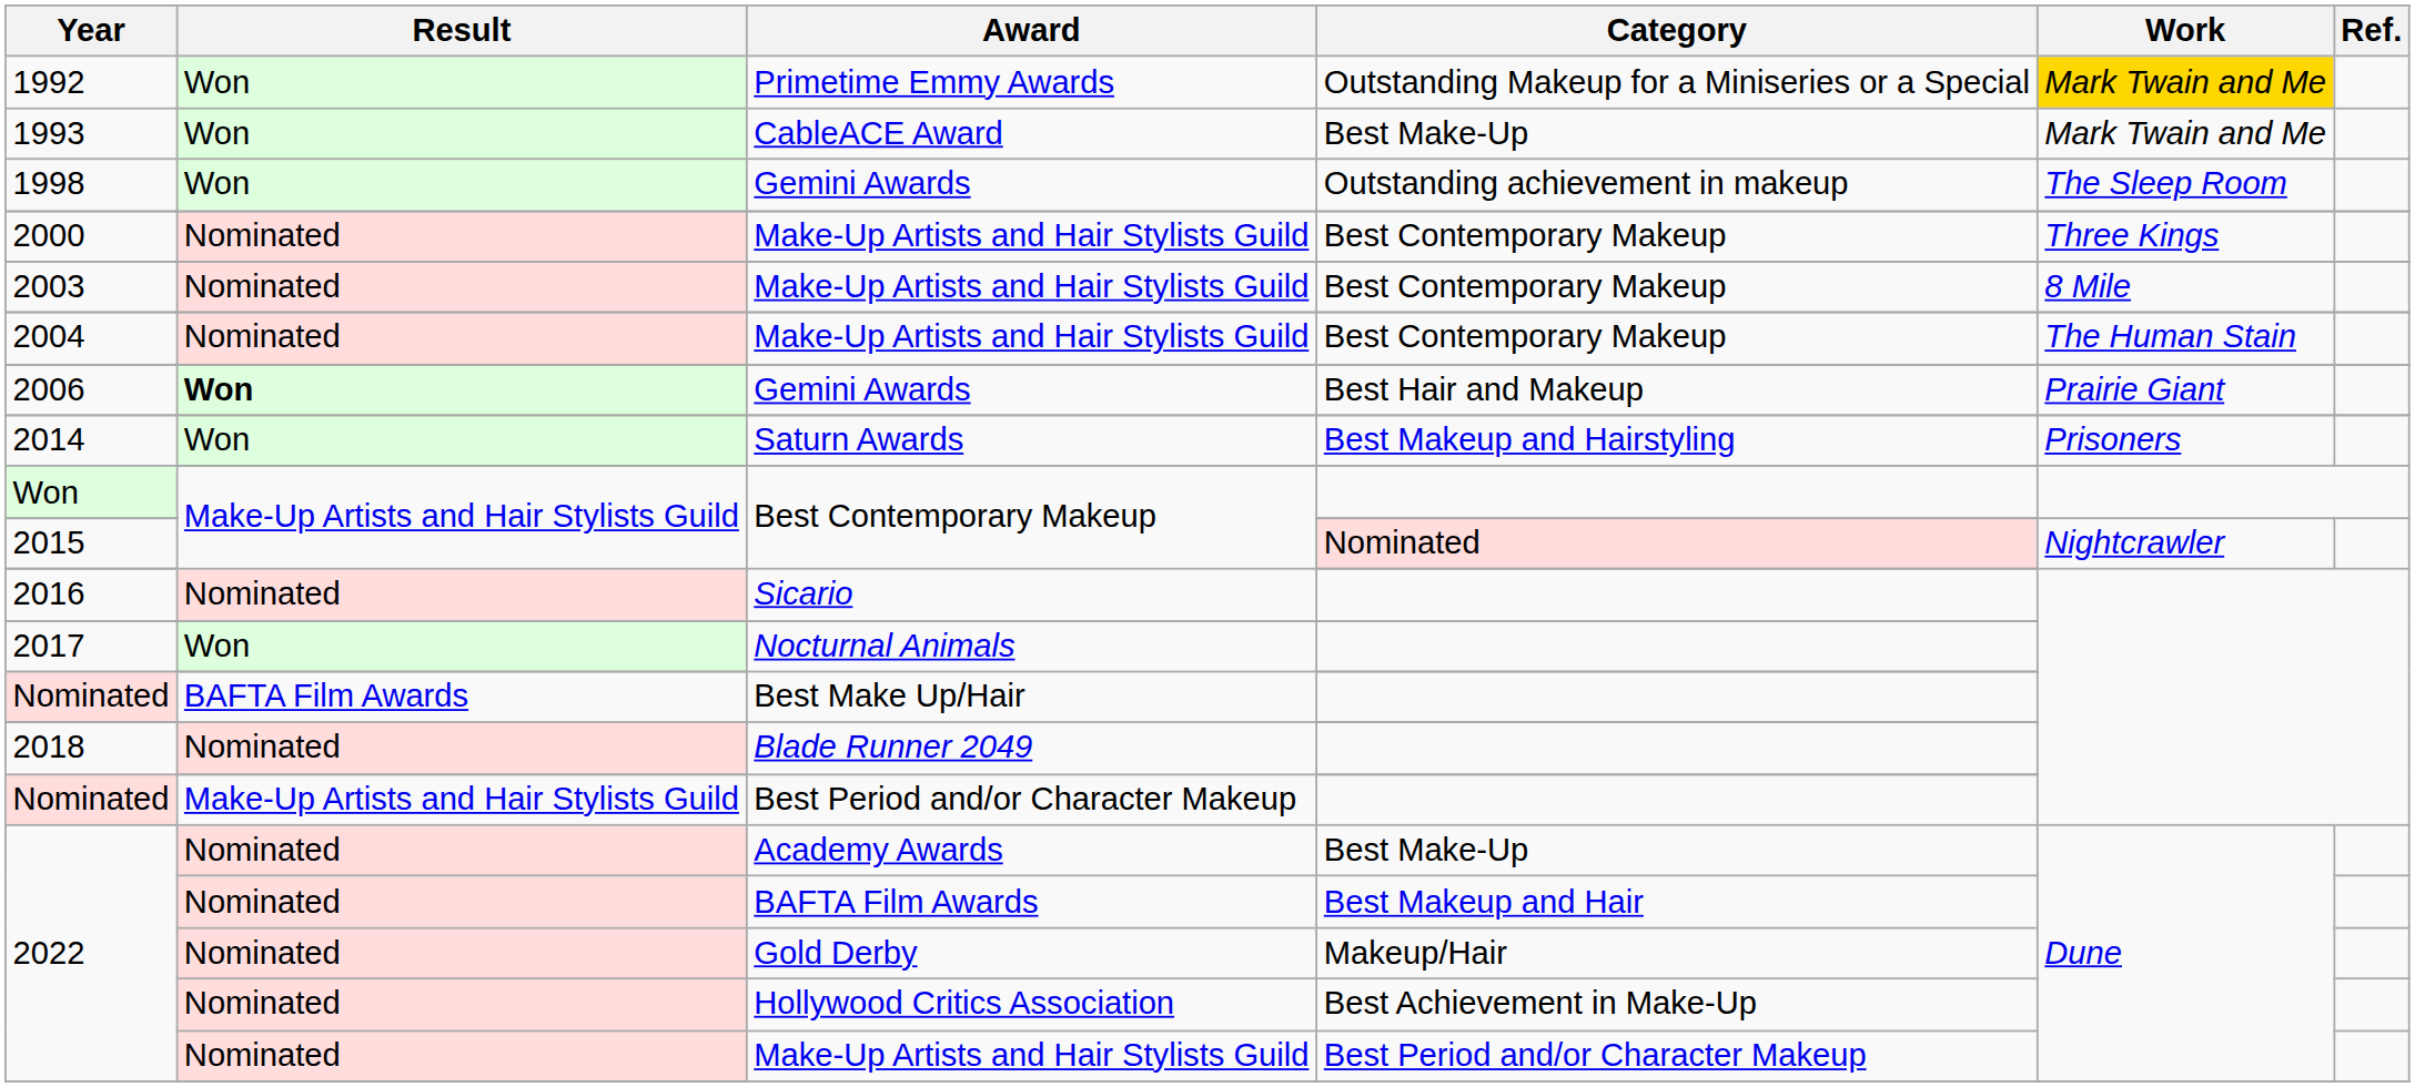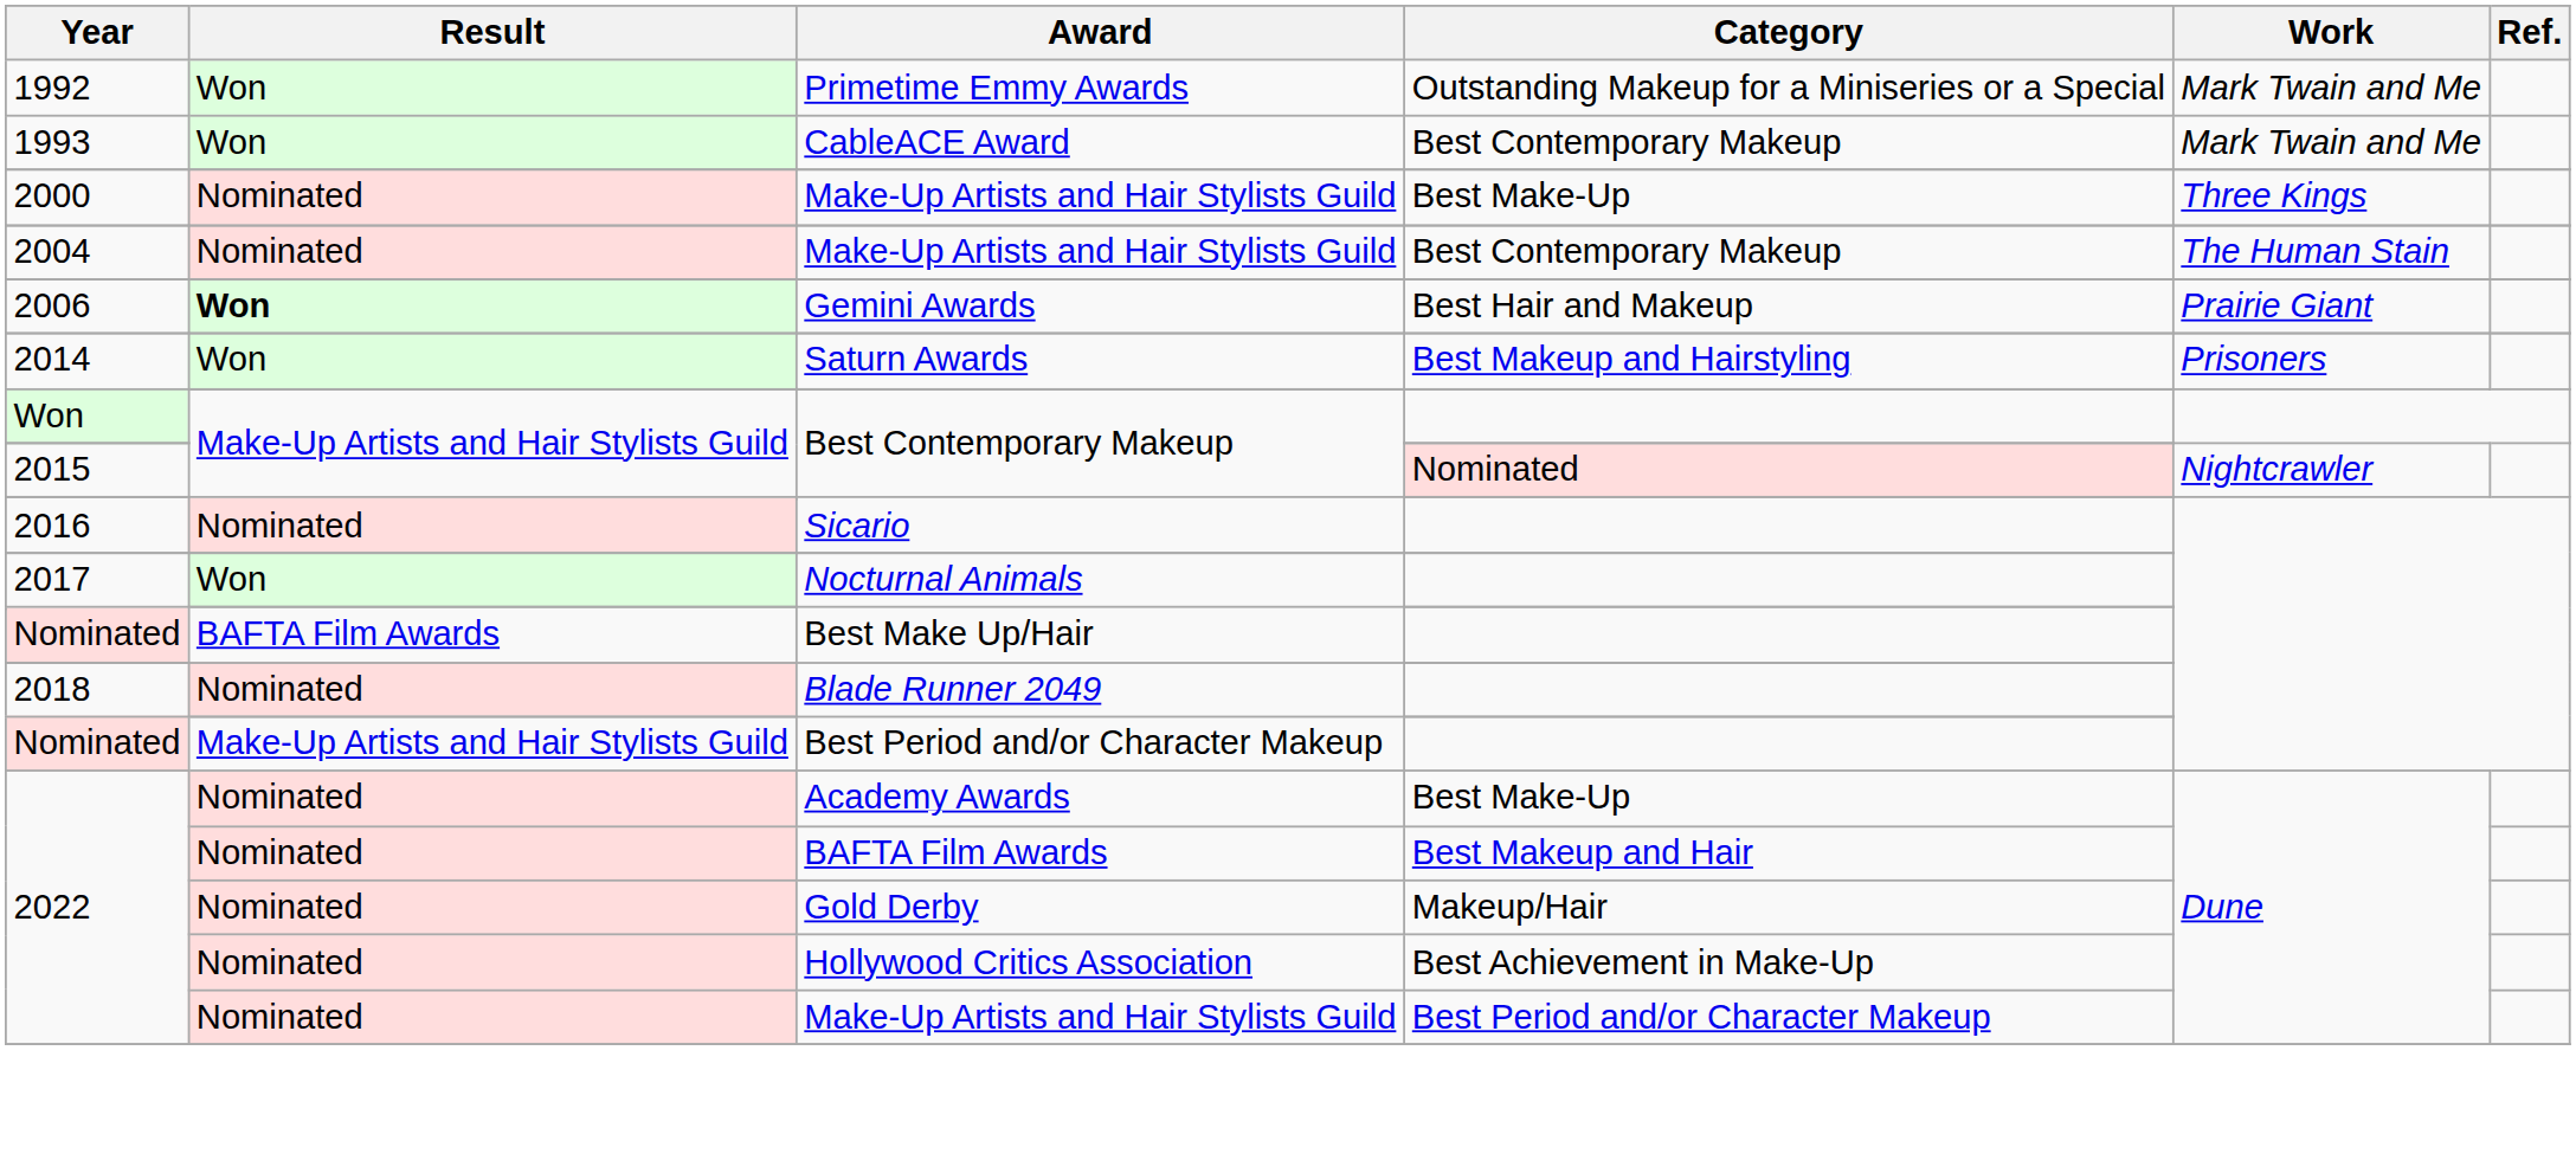 <table class="wikitable">
 <tr>
 <th>Year</th>
 <th>Result</th>
 <th>Award</th>
 <th>Category</th>
 <th>Work</th>
 <th>Ref.</th>
 </tr>
 <tr>
 <td>1992</td>
 <td style="background: #ddffdd">Won</td>
 <td><a href='#'>Primetime Emmy Awards</a></td>
 <td>Outstanding Makeup for a Miniseries or a Special</td>
-<td style="background: gold;"><em>Mark Twain and Me</em></td>
+<td><em>Mark Twain and Me</em></td>
 <td></td>
 </tr>
 <tr>
 <td rowspan="1">1993</td>
 <td style="background: #ddffdd">Won</td>
 <td><a href='#'>CableACE Award</a></td>
-<td>Best Make-Up</td>
+<td>Best Contemporary Makeup</td>
 <td><em>Mark Twain and Me</em></td>
-<td></td>
-</tr>
-<tr>
-<td rowspan="1">1998</td>
-<td style="background: #ddffdd">Won</td>
-<td><a href='#'>Gemini Awards</a></td>
-<td>Outstanding achievement in makeup</td>
-<td><em><a href='#'>The Sleep Room</a></em></td>
 <td></td>
 </tr>
 <tr>
 </tr>
 <tr>
 <td rowspan="1">2000</td>
 <td style="background: #ffdddd">Nominated</td>
 <td><a href='#'>Make-Up Artists and Hair Stylists Guild</a></td>
-<td>Best Contemporary Makeup</td>
+<td>Best Make-Up</td>
 <td><em><a href='#'>Three Kings</a></em></td>
 <td></td>
 </tr>
 <tr>
-</tr>
-<tr>
-<td rowspan="1">2003</td>
-<td style="background: #ffdddd">Nominated</td>
-<td><a href='#'>Make-Up Artists and Hair Stylists Guild</a></td>
-<td>Best Contemporary Makeup</td>
-<td><em><a href='#'>8 Mile</a></em></td>
-<td></td>
 </tr>
 <tr>
 </tr>
 <tr>
 <td rowspan="1">2004</td>
 <td style="background: #ffdddd">Nominated</td>
 <td><a href='#'>Make-Up Artists and Hair Stylists Guild</a></td>
 <td>Best Contemporary Makeup</td>
 <td><em><a href='#'>The Human Stain</a></em></td>
 <td></td>
 </tr>
 <tr>
 </tr>
 <tr>
 <td rowspan="1">2006</td>
 <td style="background: #ddffdd"><strong>Won</strong></td>
 <td><a href='#'>Gemini Awards</a></td>
 <td>Best Hair and Makeup</td>
 <td><em><a href='#'>Prairie Giant</a></em></td>
 <td></td>
 </tr>
 <tr>
 </tr>
 <tr>
 <td rowspan="2">2014</td>
 <td style="background: #ddffdd">Won</td>
 <td><a href='#'>Saturn Awards</a></td>
 <td><a href='#'>Best Makeup and Hairstyling</a></td>
 <td rowspan="2"><em><a href='#'>Prisoners</a></em></td>
 <td></td>
 </tr>
 <tr>
 </tr>
 <tr>
 <td style="background: #ddffdd">Won</td>
 <td rowspan="4"><a href='#'>Make-Up Artists and Hair Stylists Guild</a></td>
 <td rowspan="4">Best Contemporary Makeup</td>
 <td></td>
 </tr>
 <tr>
 </tr>
 <tr>
 <td rowspan="1">2015</td>
 <td style="background: #ffdddd">Nominated</td>
 <td><em><a href='#'>Nightcrawler</a></em></td>
 <td></td>
 </tr>
 <tr>
 </tr>
 <tr>
 <td rowspan="1">2016</td>
 <td style="background: #ffdddd">Nominated</td>
 <td><em><a href='#'>Sicario</a></em></td>
 <td></td>
 </tr>
 <tr>
 </tr>
 <tr>
 <td rowspan="2">2017</td>
 <td style="background: #ddffdd">Won</td>
 <td rowspan="2"><em><a href='#'>Nocturnal Animals</a></em></td>
 <td></td>
 </tr>
 <tr>
 </tr>
 <tr>
 <td style="background: #ffdddd">Nominated</td>
 <td rowspan="2"><a href='#'>BAFTA Film Awards</a></td>
 <td rowspan="2">Best Make Up/Hair</td>
 <td></td>
 </tr>
 <tr>
 </tr>
 <tr>
 <td rowspan="2">2018</td>
 <td style="background: #ffdddd">Nominated</td>
 <td rowspan="2"><em><a href='#'>Blade Runner 2049</a></em></td>
 <td></td>
 </tr>
 <tr>
 </tr>
 <tr>
 <td style="background: #ffdddd">Nominated</td>
 <td><a href='#'>Make-Up Artists and Hair Stylists Guild</a></td>
 <td>Best Period and/or Character Makeup</td>
 <td></td>
 </tr>
 <tr>
 <td rowspan="5">2022</td>
 <td style="background: #ffdddd">Nominated</td>
 <td><a href='#'>Academy Awards</a></td>
 <td>Best Make-Up</td>
 <td rowspan="5"><em><a href='#'>Dune</a></em></td>
 <td></td>
 </tr>
 <tr>
 <td style="background: #ffdddd">Nominated</td>
 <td><a href='#'>BAFTA Film Awards</a></td>
 <td><a href='#'>Best Makeup and Hair</a></td>
 <td></td>
 </tr>
 <tr>
 <td style="background: #ffdddd">Nominated</td>
 <td><a href='#'>Gold Derby</a></td>
 <td>Makeup/Hair</td>
 <td></td>
 </tr>
 <tr>
 <td style="background: #ffdddd">Nominated</td>
 <td><a href='#'>Hollywood Critics Association</a></td>
 <td>Best Achievement in Make-Up</td>
 <td></td>
 </tr>
 <tr>
 <td style="background: #ffdddd">Nominated</td>
 <td><a href='#'>Make-Up Artists and Hair Stylists Guild</a></td>
 <td><a href='#'>Best Period and/or Character Makeup</a></td>
 <td></td>
 </tr>
 <tr>
 </tr>
 </table>
